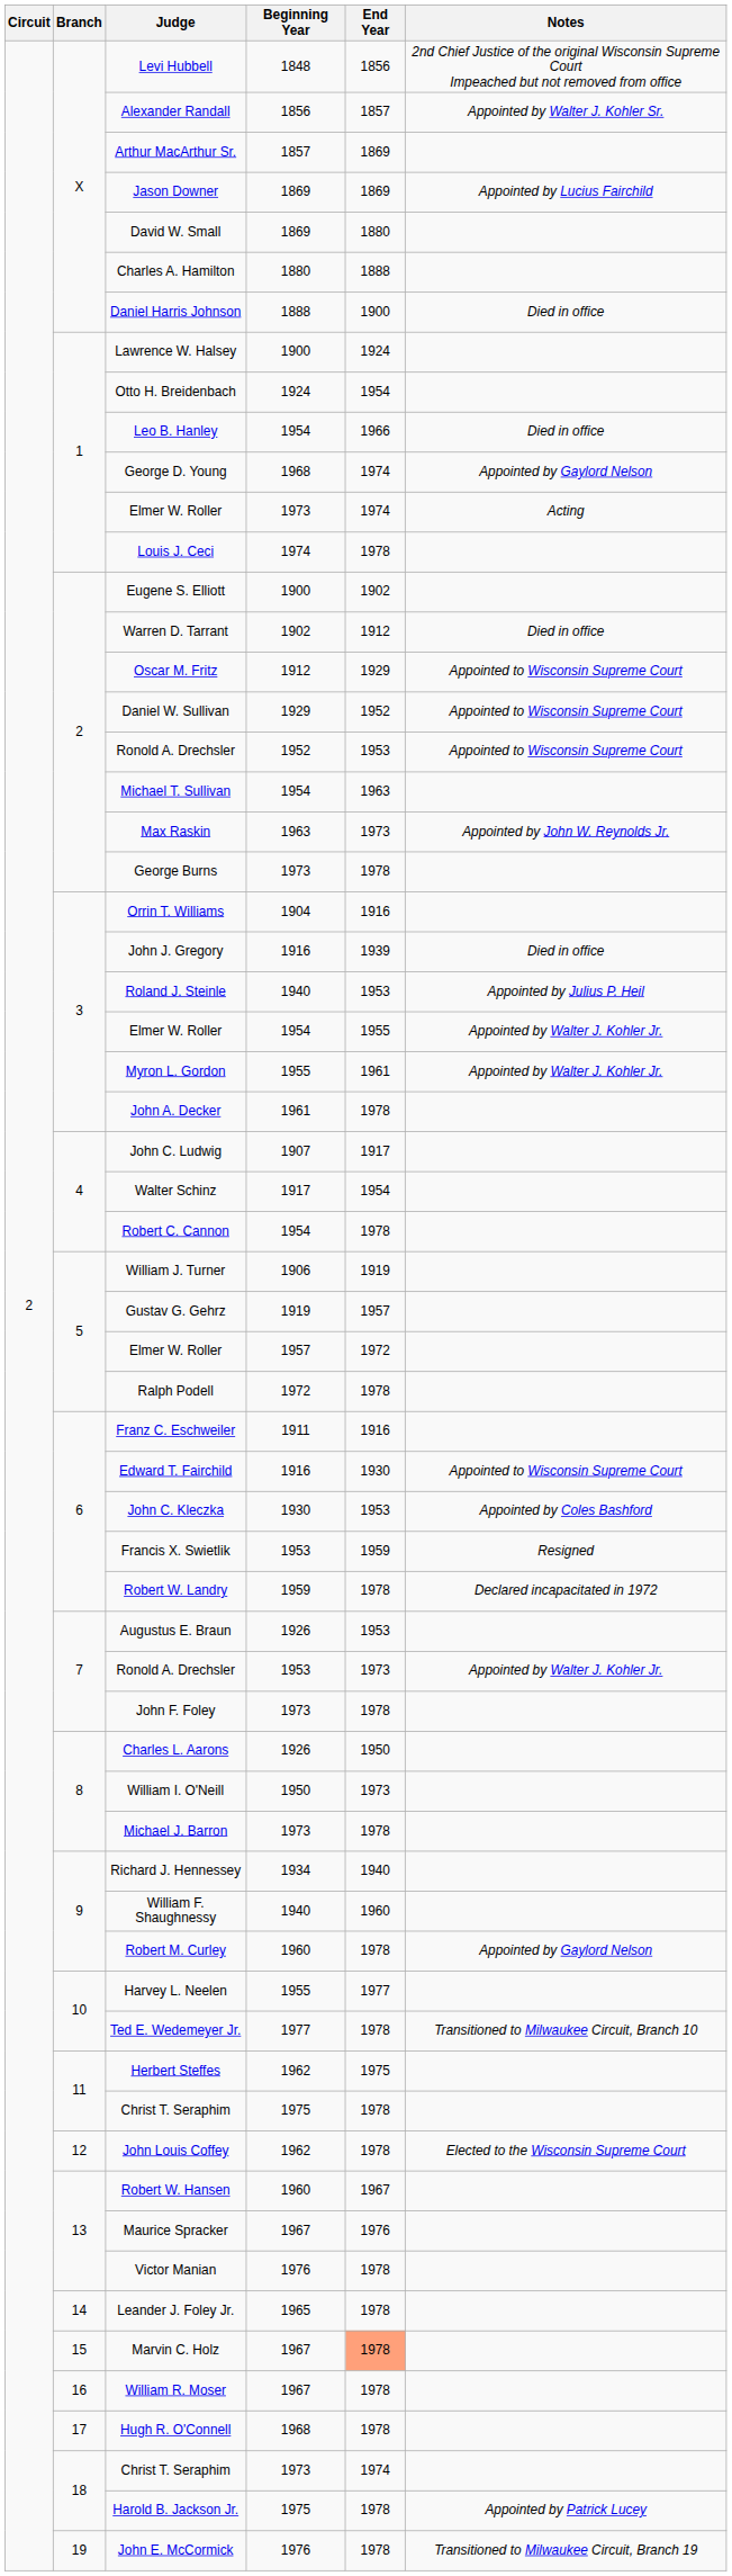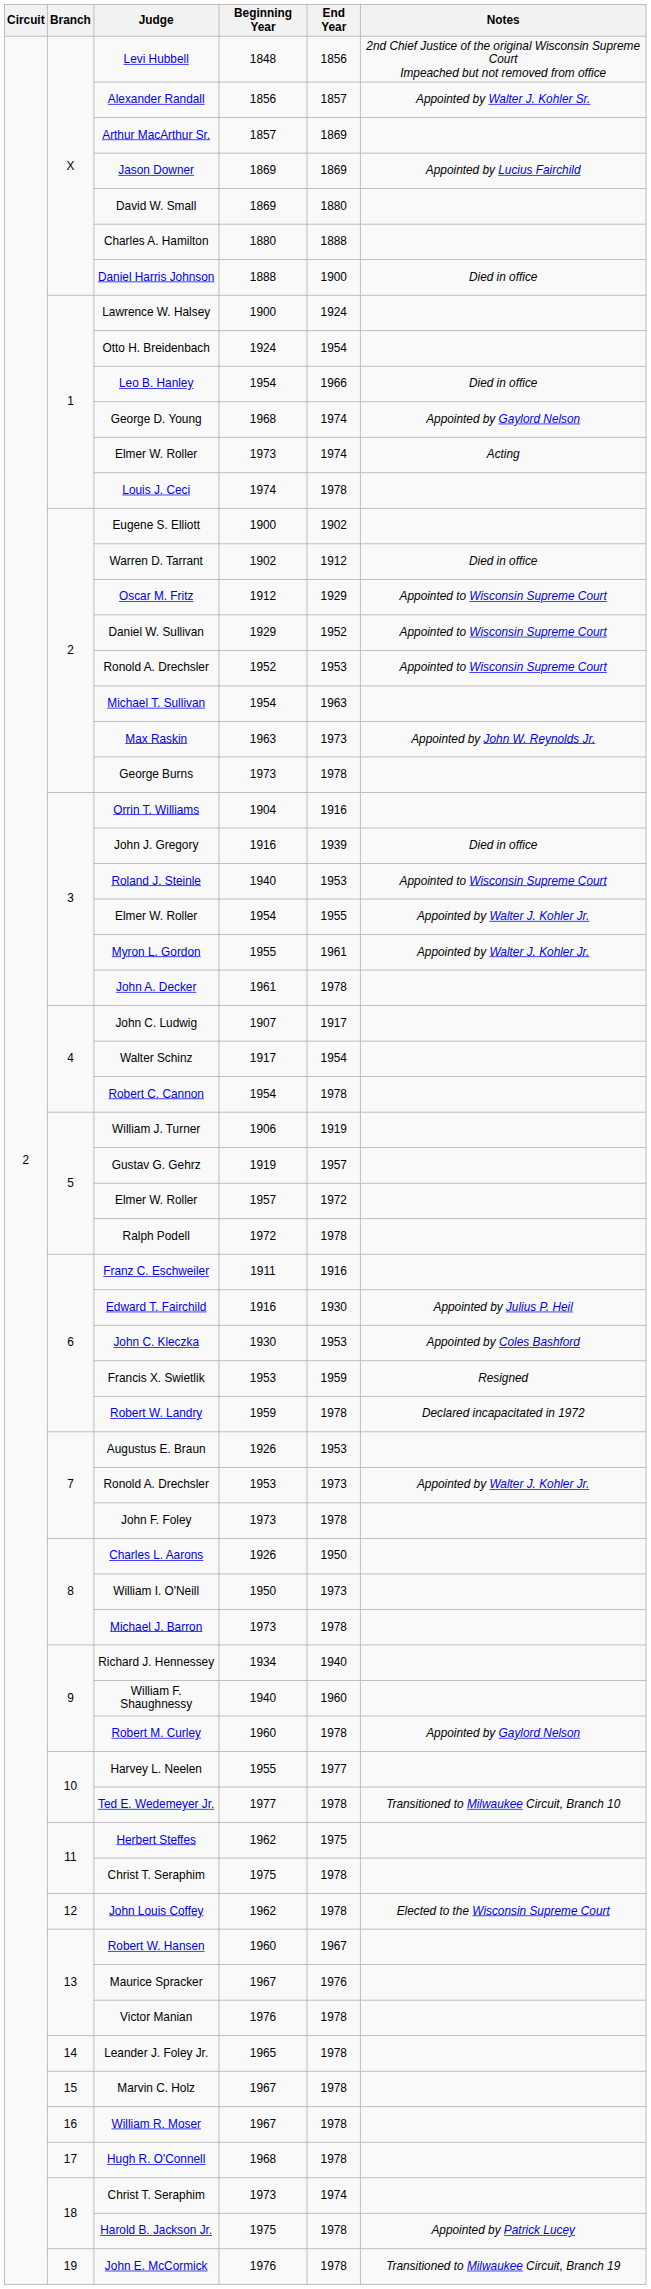 <table class=wikitable style="text-align:center">
 <tr>
 <th>Circuit</th>
 <th>Branch</th>
 <th>Judge</th>
 <th>Beginning Year</th>
 <th>End Year</th>
 <th>Notes</th>
 </tr>
 <tr style="height:3em">
 <td rowspan="63">2</td>
 <td rowspan="7">X</td>
 <td><a href='#'>Levi Hubbell</a></td>
 <td>1848</td>
 <td>1856</td>
 <td><em>2nd Chief Justice of the original Wisconsin Supreme Court</em><br><em>Impeached but not removed from office</em></td>
 </tr>
 <tr style="height:3em">
 <td><a href='#'>Alexander Randall</a></td>
 <td>1856</td>
 <td>1857</td>
 <td><em>Appointed by <a href='#'>Walter J. Kohler Sr.</a></em></td>
 </tr>
 <tr style="height:3em">
 <td><a href='#'>Arthur MacArthur Sr.</a></td>
 <td>1857</td>
 <td>1869</td>
 <td></td>
 </tr>
 <tr style="height:3em">
 <td><a href='#'>Jason Downer</a></td>
 <td>1869</td>
 <td>1869</td>
 <td><em>Appointed by <a href='#'>Lucius Fairchild</a></em></td>
 </tr>
 <tr style="height:3em">
 <td>David W. Small</td>
 <td>1869</td>
 <td>1880</td>
 <td></td>
 </tr>
 <tr style="height:3em">
 <td>Charles A. Hamilton</td>
 <td>1880</td>
 <td>1888</td>
 <td></td>
 </tr>
 <tr style="height:3em">
 <td><a href='#'>Daniel Harris Johnson</a></td>
 <td>1888</td>
 <td>1900</td>
 <td><em>Died in office</em></td>
 </tr>
 <tr style="height:3em">
 <td rowspan="6">1</td>
 <td>Lawrence W. Halsey</td>
 <td>1900</td>
 <td>1924</td>
 <td></td>
 </tr>
 <tr style="height:3em">
 <td>Otto H. Breidenbach</td>
 <td>1924</td>
 <td>1954</td>
 <td></td>
 </tr>
 <tr style="height:3em">
 <td><a href='#'>Leo B. Hanley</a></td>
 <td>1954</td>
 <td>1966</td>
 <td><em>Died in office</em></td>
 </tr>
 <tr style="height:3em">
 <td>George D. Young</td>
 <td>1968</td>
 <td>1974</td>
 <td><em>Appointed by <a href='#'>Gaylord Nelson</a></em></td>
 </tr>
 <tr style="height:3em">
 <td>Elmer W. Roller</td>
 <td>1973</td>
 <td>1974</td>
 <td><em>Acting</em></td>
 </tr>
 <tr style="height:3em">
 <td><a href='#'>Louis J. Ceci</a></td>
 <td>1974</td>
 <td>1978</td>
 <td></td>
 </tr>
 <tr style="height:3em">
 <td rowspan="8">2</td>
 <td>Eugene S. Elliott</td>
 <td>1900</td>
 <td>1902</td>
 <td></td>
 </tr>
 <tr style="height:3em">
 <td>Warren D. Tarrant</td>
 <td>1902</td>
 <td>1912</td>
 <td><em>Died in office</em></td>
 </tr>
 <tr style="height:3em">
 <td><a href='#'>Oscar M. Fritz</a></td>
 <td>1912</td>
 <td>1929</td>
 <td><em>Appointed to <a href='#'>Wisconsin Supreme Court</a></em></td>
 </tr>
 <tr style="height:3em">
 <td>Daniel W. Sullivan</td>
 <td>1929</td>
 <td>1952</td>
 <td><em>Appointed to <a href='#'>Wisconsin Supreme Court</a></em></td>
 </tr>
 <tr style="height:3em">
 <td>Ronold A. Drechsler</td>
 <td>1952</td>
 <td>1953</td>
 <td><em>Appointed to <a href='#'>Wisconsin Supreme Court</a></em></td>
 </tr>
 <tr style="height:3em">
 <td><a href='#'>Michael T. Sullivan</a></td>
 <td>1954</td>
 <td>1963</td>
 <td></td>
 </tr>
 <tr style="height:3em">
 <td><a href='#'>Max Raskin</a></td>
 <td>1963</td>
 <td>1973</td>
 <td><em>Appointed by <a href='#'>John W. Reynolds Jr.</a></em></td>
 </tr>
 <tr style="height:3em">
 <td>George Burns</td>
 <td>1973</td>
 <td>1978</td>
 <td></td>
 </tr>
 <tr style="height:3em">
 <td rowspan="6">3</td>
 <td><a href='#'>Orrin T. Williams</a></td>
 <td>1904</td>
 <td>1916</td>
 <td></td>
 </tr>
 <tr style="height:3em">
 <td>John J. Gregory</td>
 <td>1916</td>
 <td>1939</td>
 <td><em>Died in office</em></td>
 </tr>
 <tr style="height:3em">
 <td><a href='#'>Roland J. Steinle</a></td>
 <td>1940</td>
 <td>1953</td>
-<td><em>Appointed by <a href='#'>Julius P. Heil</a></em></td>
+<td><em>Appointed to <a href='#'>Wisconsin Supreme Court</a></em></td>
 </tr>
 <tr style="height:3em">
 <td>Elmer W. Roller</td>
 <td>1954</td>
 <td>1955</td>
 <td><em>Appointed by <a href='#'>Walter J. Kohler Jr.</a></em></td>
 </tr>
 <tr style="height:3em">
 <td><a href='#'>Myron L. Gordon</a></td>
 <td>1955</td>
 <td>1961</td>
 <td><em>Appointed by <a href='#'>Walter J. Kohler Jr.</a></em></td>
 </tr>
 <tr style="height:3em">
 <td><a href='#'>John A. Decker</a></td>
 <td>1961</td>
 <td>1978</td>
 <td></td>
 </tr>
 <tr style="height:3em">
 <td rowspan="3">4</td>
 <td>John C. Ludwig</td>
 <td>1907</td>
 <td>1917</td>
 <td></td>
 </tr>
 <tr style="height:3em">
 <td>Walter Schinz</td>
 <td>1917</td>
 <td>1954</td>
 <td></td>
 </tr>
 <tr style="height:3em">
 <td><a href='#'>Robert C. Cannon</a></td>
 <td>1954</td>
 <td>1978</td>
 <td></td>
 </tr>
 <tr style="height:3em">
 <td rowspan="4">5</td>
 <td>William J. Turner</td>
 <td>1906</td>
 <td>1919</td>
 <td></td>
 </tr>
 <tr style="height:3em">
 <td>Gustav G. Gehrz</td>
 <td>1919</td>
 <td>1957</td>
 <td></td>
 </tr>
 <tr style="height:3em">
 <td>Elmer W. Roller</td>
 <td>1957</td>
 <td>1972</td>
 <td></td>
 </tr>
 <tr style="height:3em">
 <td>Ralph Podell</td>
 <td>1972</td>
 <td>1978</td>
 <td></td>
 </tr>
 <tr style="height:3em">
 <td rowspan="5">6</td>
 <td><a href='#'>Franz C. Eschweiler</a></td>
 <td>1911</td>
 <td>1916</td>
 <td></td>
 </tr>
 <tr style="height:3em">
 <td><a href='#'>Edward T. Fairchild</a></td>
 <td>1916</td>
 <td>1930</td>
-<td><em>Appointed to <a href='#'>Wisconsin Supreme Court</a></em></td>
+<td><em>Appointed by <a href='#'>Julius P. Heil</a></em></td>
 </tr>
 <tr style="height:3em">
 <td><a href='#'>John C. Kleczka</a></td>
 <td>1930</td>
 <td>1953</td>
 <td><em>Appointed by <a href='#'>Coles Bashford</a></em></td>
 </tr>
 <tr style="height:3em">
 <td>Francis X. Swietlik</td>
 <td>1953</td>
 <td>1959</td>
 <td><em>Resigned</em></td>
 </tr>
 <tr style="height:3em">
 <td><a href='#'>Robert W. Landry</a></td>
 <td>1959</td>
 <td>1978</td>
 <td><em>Declared incapacitated in 1972</em></td>
 </tr>
 <tr style="height:3em">
 <td rowspan="3">7</td>
 <td>Augustus E. Braun</td>
 <td>1926</td>
 <td>1953</td>
 <td></td>
 </tr>
 <tr style="height:3em">
 <td>Ronold A. Drechsler</td>
 <td>1953</td>
 <td>1973</td>
 <td><em>Appointed by <a href='#'>Walter J. Kohler Jr.</a></em></td>
 </tr>
 <tr style="height:3em">
 <td>John F. Foley</td>
 <td>1973</td>
 <td>1978</td>
 <td></td>
 </tr>
 <tr style="height:3em">
 <td rowspan="3">8</td>
 <td><a href='#'>Charles L. Aarons</a></td>
 <td>1926</td>
 <td>1950</td>
 <td></td>
 </tr>
 <tr style="height:3em">
 <td>William I. O'Neill</td>
 <td>1950</td>
 <td>1973</td>
 <td></td>
 </tr>
 <tr style="height:3em">
 <td><a href='#'>Michael J. Barron</a></td>
 <td>1973</td>
 <td>1978</td>
 <td></td>
 </tr>
 <tr style="height:3em">
 <td rowspan="3">9</td>
 <td>Richard J. Hennessey</td>
 <td>1934</td>
 <td>1940</td>
 <td></td>
 </tr>
 <tr style="height:3em">
 <td>William F. Shaughnessy</td>
 <td>1940</td>
 <td>1960</td>
 <td></td>
 </tr>
 <tr style="height:3em">
 <td><a href='#'>Robert M. Curley</a></td>
 <td>1960</td>
 <td>1978</td>
 <td><em>Appointed by <a href='#'>Gaylord Nelson</a></em></td>
 </tr>
 <tr style="height:3em">
 <td rowspan="2">10</td>
 <td>Harvey L. Neelen</td>
 <td>1955</td>
 <td>1977</td>
 <td></td>
 </tr>
 <tr style="height:3em">
 <td><a href='#'>Ted E. Wedemeyer Jr.</a></td>
 <td>1977</td>
 <td>1978</td>
 <td><em>Transitioned to <a href='#'>Milwaukee</a> Circuit, Branch 10</em></td>
 </tr>
 <tr style="height:3em">
 <td rowspan="2">11</td>
 <td><a href='#'>Herbert Steffes</a></td>
 <td>1962</td>
 <td>1975</td>
 <td></td>
 </tr>
 <tr style="height:3em">
 <td>Christ T. Seraphim</td>
 <td>1975</td>
 <td>1978</td>
 <td></td>
 </tr>
 <tr style="height:3em">
 <td>12</td>
 <td><a href='#'>John Louis Coffey</a></td>
 <td>1962</td>
 <td>1978</td>
 <td><em>Elected to the <a href='#'>Wisconsin Supreme Court</a></em></td>
 </tr>
 <tr style="height:3em">
 <td rowspan="3">13</td>
 <td><a href='#'>Robert W. Hansen</a></td>
 <td>1960</td>
 <td>1967</td>
 <td></td>
 </tr>
 <tr style="height:3em">
 <td>Maurice Spracker</td>
 <td>1967</td>
 <td>1976</td>
 <td></td>
 </tr>
 <tr style="height:3em">
 <td>Victor Manian</td>
 <td>1976</td>
 <td>1978</td>
 <td></td>
 </tr>
 <tr style="height:3em">
 <td>14</td>
 <td>Leander J. Foley Jr.</td>
 <td>1965</td>
 <td>1978</td>
 <td></td>
 </tr>
 <tr style="height:3em">
 <td>15</td>
 <td>Marvin C. Holz</td>
 <td>1967</td>
-<td style="background: lightsalmon;">1978</td>
+<td>1978</td>
 <td></td>
 </tr>
 <tr style="height:3em">
 <td>16</td>
 <td><a href='#'>William R. Moser</a></td>
 <td>1967</td>
 <td>1978</td>
 <td></td>
 </tr>
 <tr style="height:3em">
 <td>17</td>
 <td><a href='#'>Hugh R. O'Connell</a></td>
 <td>1968</td>
 <td>1978</td>
 <td></td>
 </tr>
 <tr style="height:3em">
 <td rowspan="2">18</td>
 <td>Christ T. Seraphim</td>
 <td>1973</td>
 <td>1974</td>
 <td></td>
 </tr>
 <tr style="height:3em">
 <td><a href='#'>Harold B. Jackson Jr.</a></td>
 <td>1975</td>
 <td>1978</td>
 <td><em>Appointed by <a href='#'>Patrick Lucey</a></em></td>
 </tr>
 <tr style="height:3em">
 <td>19</td>
 <td><a href='#'>John E. McCormick</a></td>
 <td>1976</td>
 <td>1978</td>
 <td><em>Transitioned to <a href='#'>Milwaukee</a> Circuit, Branch 19</em></td>
 </tr>
 </table>
